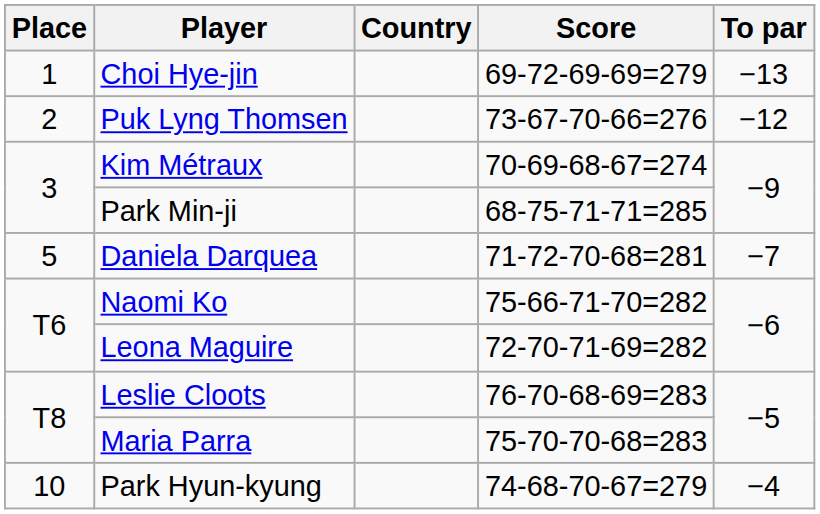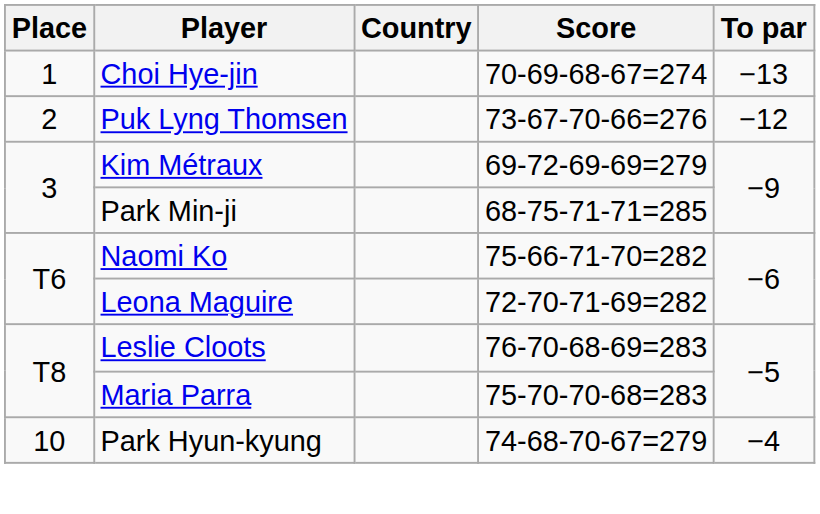 <table class="wikitable" style="font-size:95%;">
 <tr>
 <th>Place</th>
 <th>Player</th>
 <th>Country</th>
 <th>Score</th>
 <th>To par</th>
 </tr>
 <tr>
 <td align=center>1</td>
 <td><a href='#'>Choi Hye-jin</a></td>
 <td></td>
-<td>69-72-69-69=279</td>
+<td>70-69-68-67=274</td>
 <td align=center>−13</td>
 </tr>
 <tr>
 <td align=center>2</td>
 <td><a href='#'>Puk Lyng Thomsen</a></td>
 <td></td>
 <td>73-67-70-66=276</td>
 <td align=center>−12</td>
 </tr>
 <tr>
 <td rowspan=2 align=center>3</td>
 <td><a href='#'>Kim Métraux</a></td>
 <td></td>
-<td>70-69-68-67=274</td>
+<td>69-72-69-69=279</td>
 <td rowspan=2 align=center>−9</td>
 </tr>
 <tr>
 <td>Park Min-ji</td>
 <td></td>
 <td>68-75-71-71=285</td>
-</tr>
-<tr>
-<td align=center>5</td>
-<td><a href='#'>Daniela Darquea</a></td>
-<td></td>
-<td>71-72-70-68=281</td>
-<td align=center>−7</td>
 </tr>
 <tr>
 <td rowspan=2 align=center>T6</td>
 <td><a href='#'>Naomi Ko</a></td>
 <td></td>
 <td>75-66-71-70=282</td>
 <td rowspan=2 align=center>−6</td>
 </tr>
 <tr>
 <td><a href='#'>Leona Maguire</a></td>
 <td></td>
 <td>72-70-71-69=282</td>
 </tr>
 <tr>
 <td rowspan=2 align=center>T8</td>
 <td><a href='#'>Leslie Cloots</a></td>
 <td></td>
 <td>76-70-68-69=283</td>
 <td rowspan=2 align=center>−5</td>
 </tr>
 <tr>
 <td><a href='#'>Maria Parra</a></td>
 <td></td>
 <td>75-70-70-68=283</td>
 </tr>
 <tr>
 <td align=center>10</td>
 <td>Park Hyun-kyung</td>
 <td></td>
 <td>74-68-70-67=279</td>
 <td align=center>−4</td>
 </tr>
 </table>
